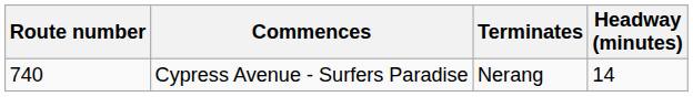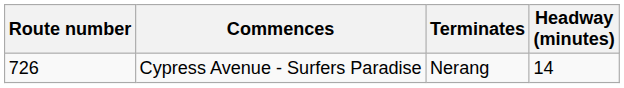 <table class="wikitable">
 <tr>
 <th>Route number</th>
 <th>Commences</th>
 <th>Terminates</th>
 <th>Headway<br>(minutes)</th>
 </tr>
 <tr>
-<td>740</td>
+<td>726</td>
 <td>Cypress Avenue - Surfers Paradise</td>
 <td>Nerang</td>
 <td>14</td>
 </tr>
 </table>
